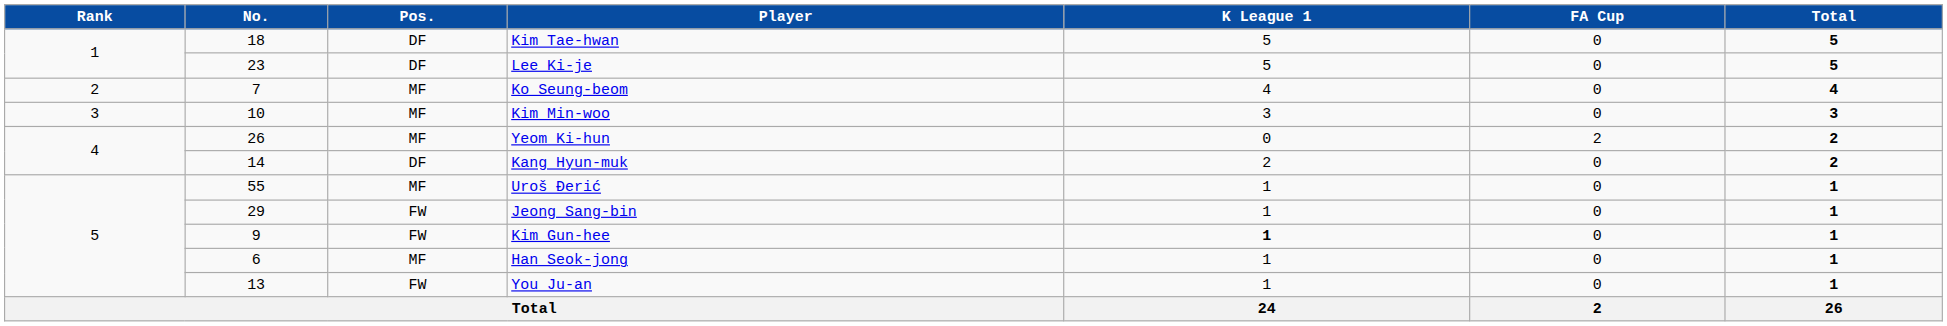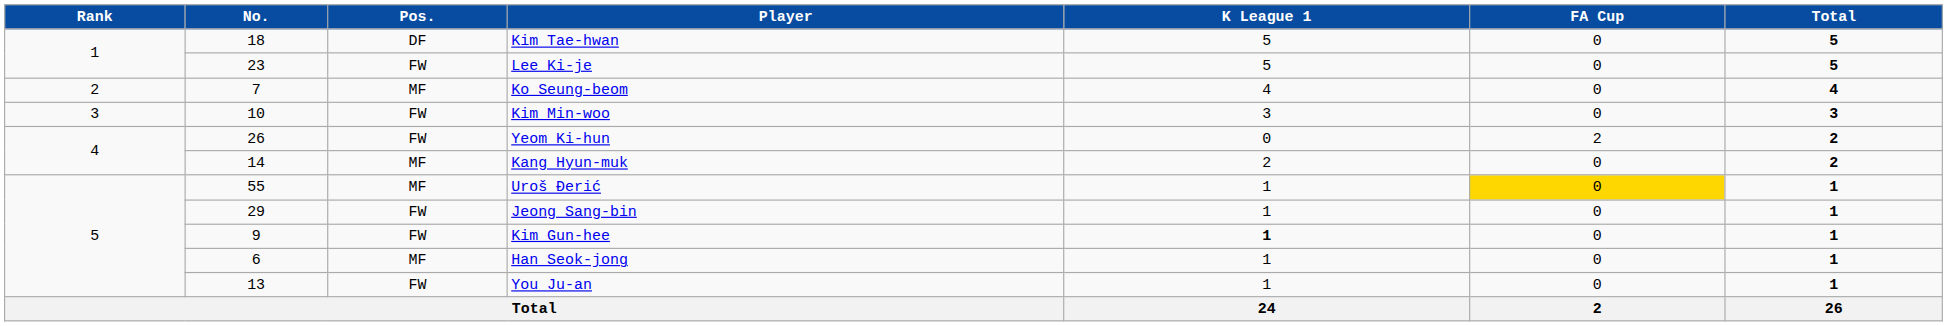 <table class="wikitable sortable" style="text-align:center;width:85%;">
 <tr>
 <th style=background-color:#074CA1;color:#FFFFFF>Rank</th>
 <th style=background-color:#074CA1;color:#FFFFFF>No.</th>
 <th style=background-color:#074CA1;color:#FFFFFF>Pos.</th>
 <th style=background-color:#074CA1;color:#FFFFFF>Player</th>
 <th style=background-color:#074CA1;color:#FFFFFF>K League 1</th>
 <th style=background-color:#074CA1;color:#FFFFFF>FA Cup</th>
 <th style=background-color:#074CA1;color:#FFFFFF>Total</th>
 </tr>
 <tr>
 <td rowspan="2">1</td>
 <td>18</td>
 <td>DF</td>
 <td align=left> <a href='#'>Kim Tae-hwan</a></td>
 <td>5</td>
 <td>0</td>
 <td><strong>5</strong></td>
 </tr>
 <tr>
 <td>23</td>
-<td>DF</td>
+<td>FW</td>
 <td align=left> <a href='#'>Lee Ki-je</a></td>
 <td>5</td>
 <td>0</td>
 <td><strong>5</strong></td>
 </tr>
 <tr>
 <td>2</td>
 <td>7</td>
 <td>MF</td>
 <td align=left> <a href='#'>Ko Seung-beom</a></td>
 <td>4</td>
 <td>0</td>
 <td><strong>4</strong></td>
 </tr>
 <tr>
 <td>3</td>
 <td>10</td>
-<td>MF</td>
+<td>FW</td>
 <td align=left> <a href='#'>Kim Min-woo</a></td>
 <td>3</td>
 <td>0</td>
 <td><strong>3</strong></td>
 </tr>
 <tr>
 <td rowspan="2">4</td>
 <td>26</td>
-<td>MF</td>
+<td>FW</td>
 <td align=left> <a href='#'>Yeom Ki-hun</a></td>
 <td>0</td>
 <td>2</td>
 <td><strong>2</strong></td>
 </tr>
 <tr>
 <td>14</td>
-<td>DF</td>
+<td>MF</td>
 <td align=left> <a href='#'>Kang Hyun-muk</a></td>
 <td>2</td>
 <td>0</td>
 <td><strong>2</strong></td>
 </tr>
 <tr>
 <td rowspan="5">5</td>
 <td>55</td>
 <td>MF</td>
 <td align=left> <a href='#'>Uroš Đerić</a></td>
 <td>1</td>
-<td>0</td>
+<td style="background: gold;">0</td>
 <td><strong>1</strong></td>
 </tr>
 <tr>
 <td>29</td>
 <td>FW</td>
 <td align=left> <a href='#'>Jeong Sang-bin</a></td>
 <td>1</td>
 <td>0</td>
 <td><strong>1</strong></td>
 </tr>
 <tr>
 <td>9</td>
 <td>FW</td>
 <td align=left> <a href='#'>Kim Gun-hee</a></td>
 <td><strong>1</strong></td>
 <td>0</td>
 <td><strong>1</strong></td>
 </tr>
 <tr>
 <td>6</td>
 <td>MF</td>
 <td align=left> <a href='#'>Han Seok-jong</a></td>
 <td>1</td>
 <td>0</td>
 <td><strong>1</strong></td>
 </tr>
 <tr>
 <td>13</td>
 <td>FW</td>
 <td align=left> <a href='#'>You Ju-an</a></td>
 <td>1</td>
 <td>0</td>
 <td><strong>1</strong></td>
 </tr>
 <tr>
 <th colspan="4">Total</th>
 <th>24</th>
 <th>2</th>
 <th>26</th>
 </tr>
 </table>
